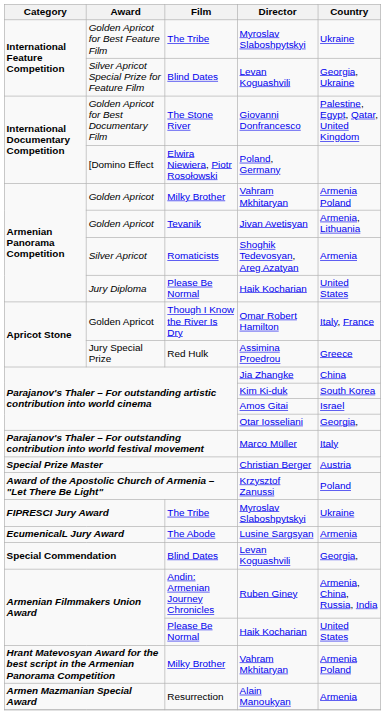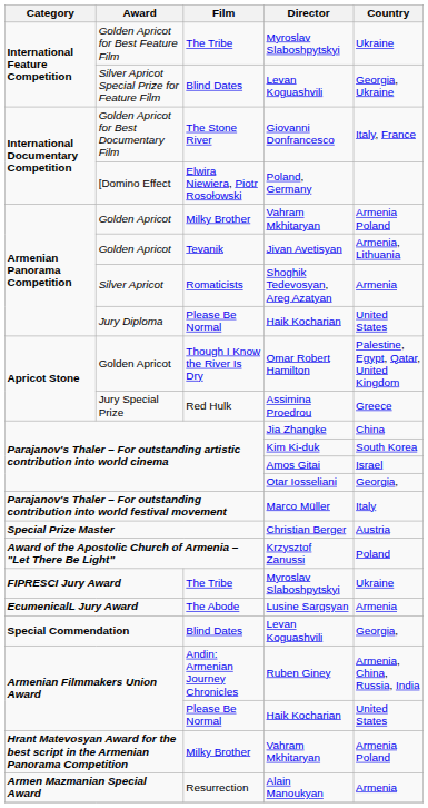 <table class="wikitable sortable">
 <tr>
 <th>Category</th>
 <th>Award</th>
 <th>Film</th>
 <th>Director</th>
 <th>Country</th>
 </tr>
 <tr>
 <td rowspan="2"><strong>International Feature Competition</strong></td>
 <td><em>Golden Apricot for Best Feature Film</em></td>
 <td><a href='#'>The Tribe</a></td>
 <td><a href='#'>Myroslav Slaboshpytskyi</a></td>
 <td><a href='#'>Ukraine</a></td>
 </tr>
 <tr>
 <td><em>Silver Apricot Special Prize for Feature Film</em></td>
 <td><a href='#'>Blind Dates</a></td>
 <td><a href='#'>Levan Koguashvili</a></td>
 <td><a href='#'>Georgia</a>, <a href='#'>Ukraine</a></td>
 </tr>
 <tr>
 <td rowspan="2"><strong>International Documentary Competition</strong></td>
 <td><em>Golden Apricot for Best Documentary Film</em></td>
 <td><a href='#'>The Stone River</a></td>
 <td><a href='#'>Giovanni Donfrancesco</a></td>
-<td><a href='#'>Palestine</a>, <a href='#'>Egypt</a>, <a href='#'>Qatar</a>, <a href='#'>United Kingdom</a></td>
+<td><a href='#'>Italy</a>, <a href='#'>France</a></td>
 </tr>
 <tr>
 <td>[Domino Effect</td>
 <td><a href='#'>Elwira Niewiera</a>, <a href='#'>Piotr Rosołowski</a></td>
 <td><a href='#'>Poland</a>, <a href='#'>Germany</a></td>
 </tr>
 <tr>
 <td rowspan="4"><strong>Armenian Panorama Competition</strong></td>
 <td><em>Golden Apricot</em></td>
 <td><a href='#'>Milky Brother</a></td>
 <td><a href='#'>Vahram Mkhitaryan</a></td>
 <td> <a href='#'>Armenia</a> <a href='#'>Poland</a></td>
 </tr>
 <tr>
 <td><em>Golden Apricot</em></td>
 <td><a href='#'>Tevanik</a></td>
 <td><a href='#'>Jivan Avetisyan</a></td>
 <td> <a href='#'>Armenia</a>, <a href='#'>Lithuania</a></td>
 </tr>
 <tr>
 <td><em>Silver Apricot</em></td>
 <td><a href='#'>Romaticists</a></td>
 <td><a href='#'>Shoghik Tedevosyan</a>, <a href='#'>Areg Azatyan</a></td>
 <td> <a href='#'>Armenia</a></td>
 </tr>
 <tr>
 <td><em>Jury Diploma</em></td>
 <td><a href='#'>Please Be Normal</a></td>
 <td><a href='#'>Haik Kocharian</a></td>
 <td><a href='#'>United States</a></td>
 </tr>
 <tr>
 <td rowspan="2"><strong>Apricot Stone</strong></td>
 <td>Golden Apricot</td>
 <td><a href='#'>Though I Know the River Is Dry</a></td>
 <td><a href='#'>Omar Robert Hamilton</a></td>
-<td><a href='#'>Italy</a>, <a href='#'>France</a></td>
+<td><a href='#'>Palestine</a>, <a href='#'>Egypt</a>, <a href='#'>Qatar</a>, <a href='#'>United Kingdom</a></td>
 </tr>
 <tr>
 <td>Jury Special Prize</td>
 <td>Red Hulk</td>
 <td><a href='#'>Assimina Proedrou</a></td>
 <td><a href='#'>Greece</a></td>
 </tr>
 <tr>
 <td colspan="3" rowspan="4"><strong><em>Parajanov's Thaler – For outstanding artistic contribution into world cinema</em></strong></td>
 <td><a href='#'>Jia Zhangke</a></td>
 <td><a href='#'>China</a></td>
 </tr>
 <tr>
 <td><a href='#'>Kim Ki-duk</a></td>
 <td><a href='#'>South Korea</a></td>
 </tr>
 <tr>
 <td><a href='#'>Amos Gitai</a></td>
 <td><a href='#'>Israel</a></td>
 </tr>
 <tr>
 <td><a href='#'>Otar Iosseliani</a></td>
 <td><a href='#'>Georgia</a>,</td>
 </tr>
 <tr>
 <td colspan="3"><strong><em>Parajanov's Thaler – For outstanding contribution into world festival movement</em></strong></td>
 <td><a href='#'>Marco Müller</a></td>
 <td><a href='#'>Italy</a></td>
 </tr>
 <tr>
 <td colspan="3"><strong><em>Special Prize Master</em></strong></td>
 <td><a href='#'>Christian Berger</a></td>
 <td><a href='#'>Austria</a></td>
 </tr>
 <tr>
 <td colspan="3"><strong><em>Award of the Apostolic Church of Armenia – "Let There Be Light"</em></strong></td>
 <td><a href='#'>Krzysztof Zanussi</a></td>
 <td><a href='#'>Poland</a></td>
 </tr>
 <tr>
 <td colspan="2"><strong><em>FIPRESCI Jury Award</em></strong></td>
 <td><a href='#'>The Tribe</a></td>
 <td><a href='#'>Myroslav Slaboshpytskyi</a></td>
 <td><a href='#'>Ukraine</a></td>
 </tr>
 <tr>
 <td colspan="2"><strong><em>EcumenicalL Jury Award</em></strong></td>
 <td><a href='#'>The Abode</a></td>
 <td><a href='#'>Lusine Sargsyan</a></td>
 <td> <a href='#'>Armenia</a></td>
 </tr>
 <tr>
 <td colspan="2"><strong>Special Commendation</strong></td>
 <td><a href='#'>Blind Dates</a></td>
 <td><a href='#'>Levan Koguashvili</a></td>
 <td><a href='#'>Georgia</a>,</td>
 </tr>
 <tr>
 <td colspan="2" rowspan="2"><strong><em>Armenian Filmmakers Union Award</em></strong></td>
 <td><a href='#'>Andin: Armenian Journey Chronicles</a></td>
 <td><a href='#'>Ruben Giney</a></td>
 <td> <a href='#'>Armenia</a>, <a href='#'>China</a>, <a href='#'>Russia</a>, <a href='#'>India</a></td>
 </tr>
 <tr>
 <td><a href='#'>Please Be Normal</a></td>
 <td><a href='#'>Haik Kocharian</a></td>
 <td><a href='#'>United States</a></td>
 </tr>
 <tr>
 <td colspan="2"><strong><em>Hrant Matevosyan Award for the best script in the Armenian Panorama Competition</em></strong></td>
 <td><a href='#'>Milky Brother</a></td>
 <td><a href='#'>Vahram Mkhitaryan</a></td>
 <td> <a href='#'>Armenia</a> <a href='#'>Poland</a></td>
 </tr>
 <tr>
 <td colspan="2"><strong><em>Armen Mazmanian Special Award</em></strong></td>
 <td>Resurrection</td>
 <td><a href='#'>Alain Manoukyan</a></td>
 <td> <a href='#'>Armenia</a></td>
 </tr>
 <tr>
 </tr>
 </table>
